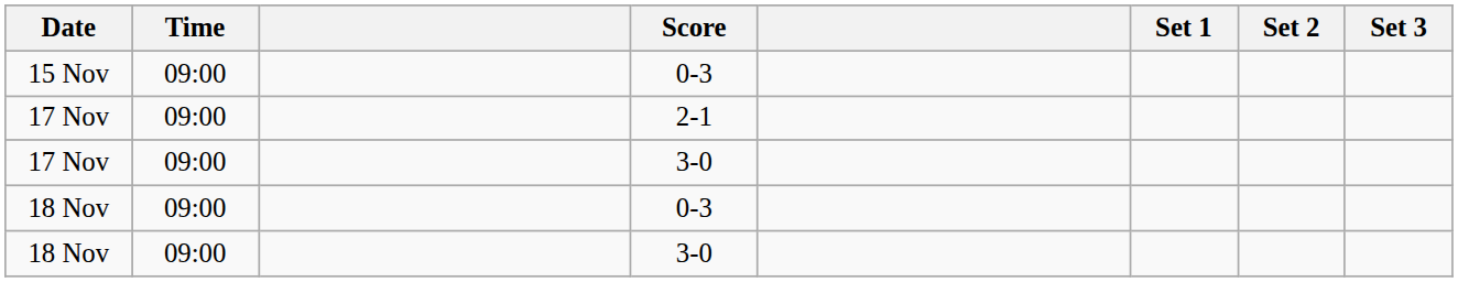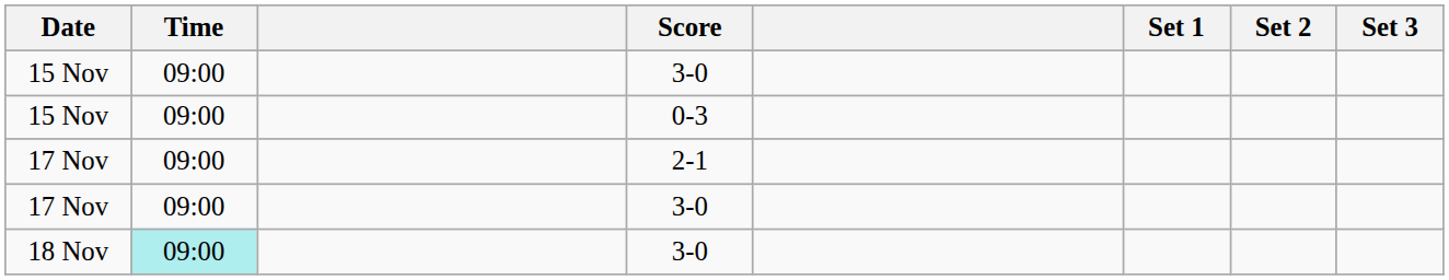 <table class="wikitable" style="text-align: center; font-size:90% ">
 <tr>
 <th width="60">Date</th>
 <th width="60">Time</th>
 <th align="right" width="190"></th>
 <th width="60">Score</th>
 <th align="left" width="190"></th>
 <th width="50">Set 1</th>
 <th width="50">Set 2</th>
 <th width="50">Set 3</th>
+</tr>
+<tr>
+<td>15 Nov</td>
+<td>09:00</td>
+<td align=right></td>
+<td align=center>3-0</td>
+<td align=left></td>
+<td></td>
+<td></td>
+<td></td>
 </tr>
 <tr>
 <td>15 Nov</td>
 <td>09:00</td>
 <td align=right></td>
 <td align=center>0-3</td>
 <td align=left></td>
 <td></td>
 <td></td>
 <td></td>
 </tr>
 <tr>
 <td>17 Nov</td>
 <td>09:00</td>
 <td align=right></td>
 <td align=center>2-1</td>
 <td align=left></td>
 <td></td>
 <td></td>
 <td></td>
 </tr>
 <tr>
 <td>17 Nov</td>
 <td>09:00</td>
 <td align=right></td>
 <td align=center>3-0</td>
 <td align=left></td>
 <td></td>
 <td></td>
 <td></td>
 </tr>
 <tr>
 <td>18 Nov</td>
-<td>09:00</td>
-<td align=right></td>
-<td align=center>0-3</td>
-<td align=left></td>
-<td></td>
-<td></td>
-<td></td>
-</tr>
-<tr>
-<td>18 Nov</td>
-<td>09:00</td>
+<td style="background: paleturquoise;">09:00</td>
 <td align=right></td>
 <td align=center>3-0</td>
 <td align=left></td>
 <td></td>
 <td></td>
 <td></td>
 </tr>
 </table>
